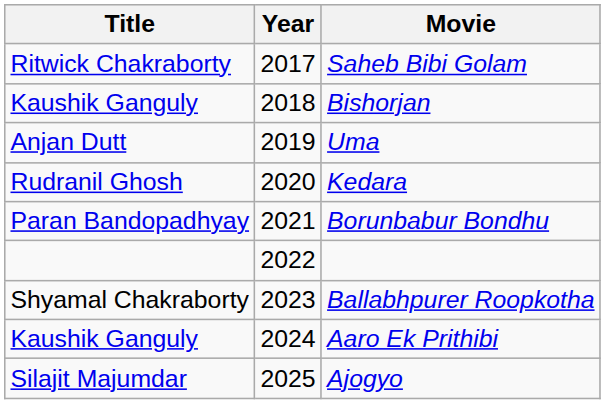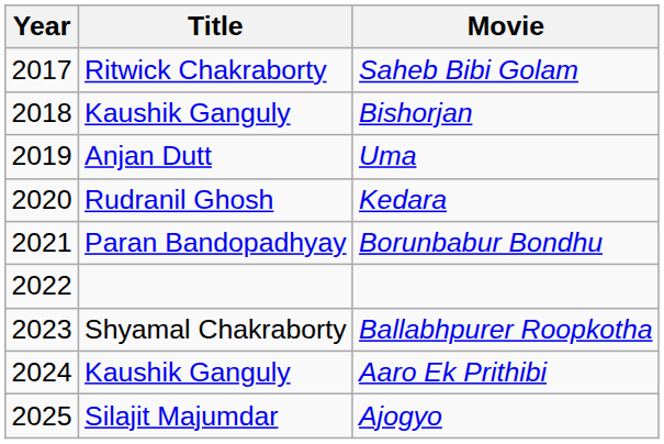 <table class="wikitable">
 <tr>
+<th>Year</th>
 <th>Title</th>
-<th>Year</th>
 <th>Movie</th>
 </tr>
 <tr>
+<td>2017</td>
 <td><a href='#'>Ritwick Chakraborty</a></td>
-<td>2017</td>
 <td><em><a href='#'>Saheb Bibi Golam</a></em></td>
 </tr>
 <tr>
+<td>2018</td>
 <td><a href='#'>Kaushik Ganguly</a></td>
-<td>2018</td>
 <td><em><a href='#'>Bishorjan</a></em></td>
 </tr>
 <tr>
+<td>2019</td>
 <td><a href='#'>Anjan Dutt</a></td>
-<td>2019</td>
 <td><em><a href='#'>Uma</a></em></td>
 </tr>
 <tr>
+<td>2020</td>
 <td><a href='#'>Rudranil Ghosh</a></td>
-<td>2020</td>
 <td><em><a href='#'>Kedara</a></em></td>
 </tr>
 <tr>
+<td>2021</td>
 <td><a href='#'>Paran Bandopadhyay</a></td>
-<td>2021</td>
 <td><em><a href='#'>Borunbabur Bondhu</a></em></td>
 </tr>
 <tr>
+<td>2022</td>
 <td></td>
-<td>2022</td>
 <td></td>
 </tr>
 <tr>
+<td>2023</td>
 <td>Shyamal Chakraborty</td>
-<td>2023</td>
 <td><em><a href='#'>Ballabhpurer Roopkotha</a></em></td>
 </tr>
 <tr>
+<td>2024</td>
 <td><a href='#'>Kaushik Ganguly</a></td>
-<td>2024</td>
 <td><em><a href='#'>Aaro Ek Prithibi</a></em></td>
 </tr>
 <tr>
+<td>2025</td>
 <td><a href='#'>Silajit Majumdar</a></td>
-<td>2025</td>
 <td><em><a href='#'>Ajogyo</a></em></td>
 </tr>
 </table>
